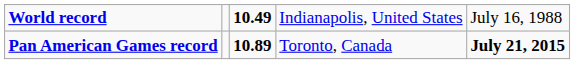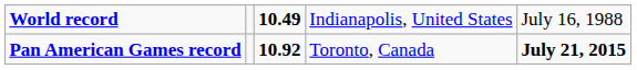 <table class="wikitable">
 <tr>
 <td><strong><a href='#'>World record</a></strong></td>
 <td></td>
 <td><strong>10.49</strong></td>
 <td><a href='#'>Indianapolis</a>, <a href='#'>United States</a></td>
 <td>July 16, 1988</td>
 </tr>
 <tr>
 <td><strong><a href='#'>Pan American Games record</a></strong></td>
 <td></td>
-<td><strong>10.89</strong></td>
+<td><strong>10.92</strong></td>
 <td><a href='#'>Toronto</a>, <a href='#'>Canada</a></td>
 <td><strong>July 21, 2015</strong></td>
 </tr>
 </table>
